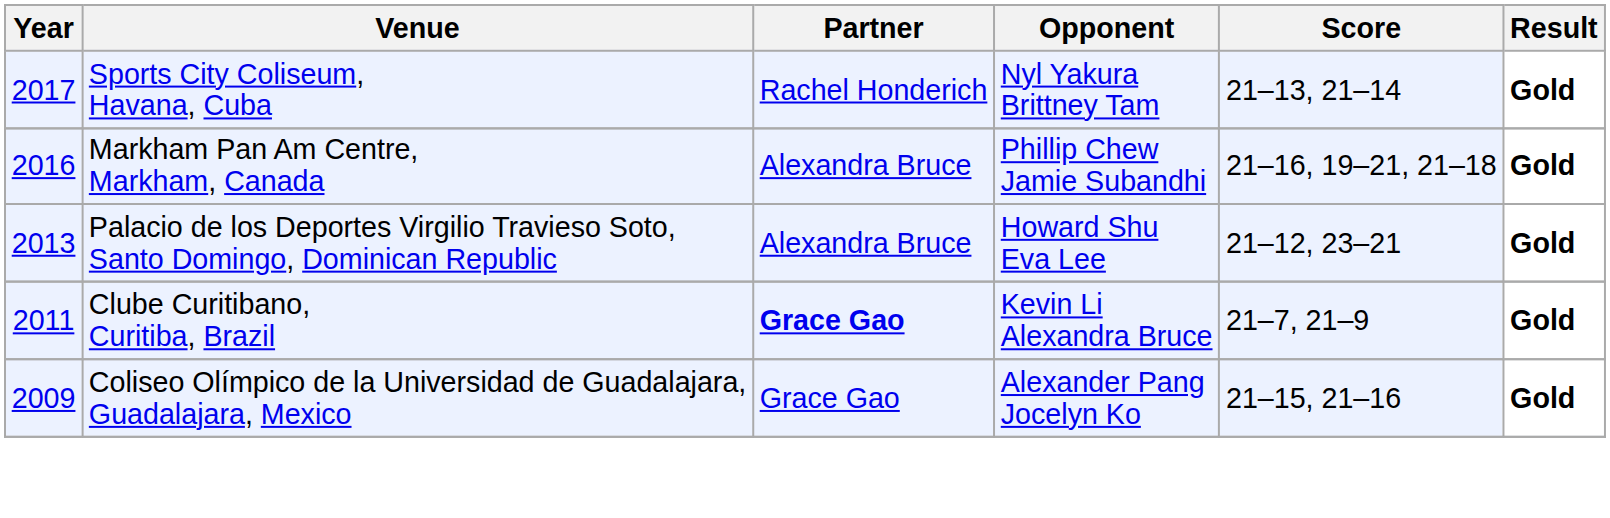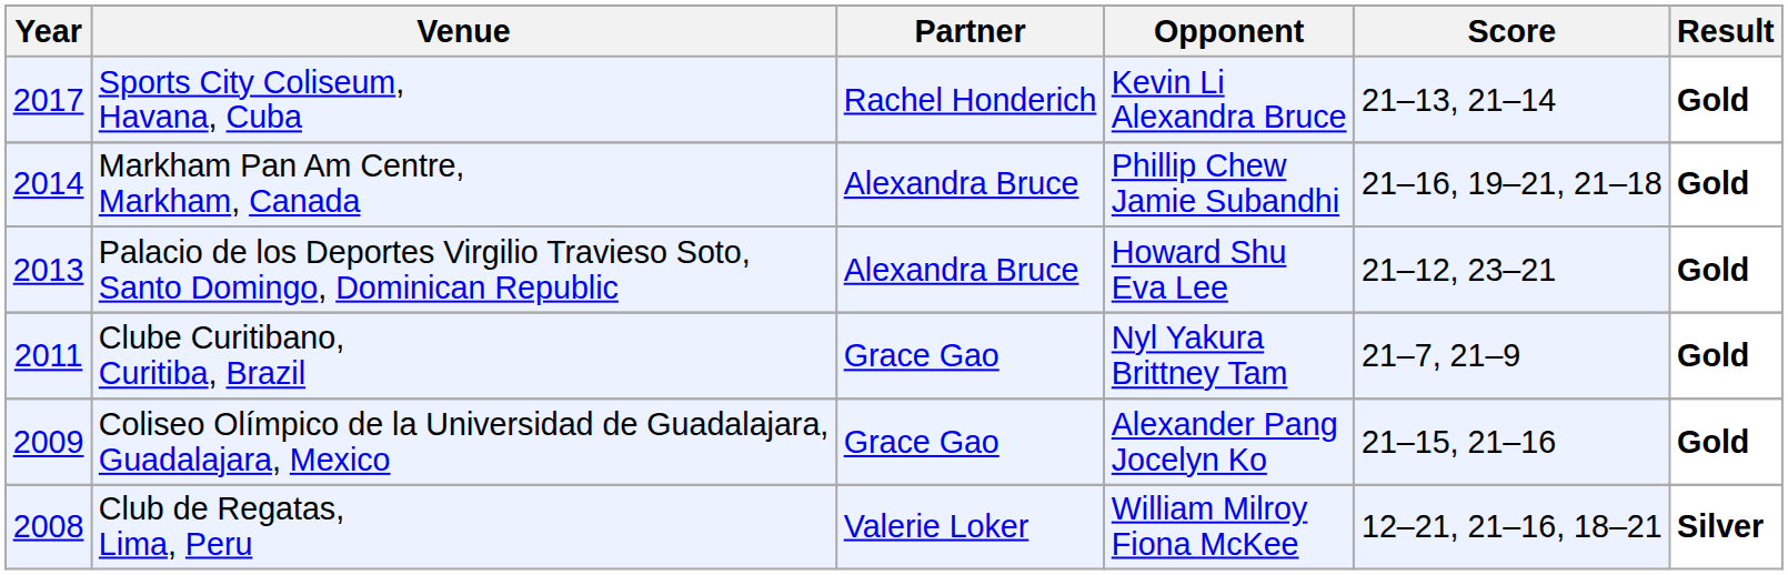 <table class="sortable wikitable" style="font-size: 90%;">
 <tr>
 <th>Year</th>
 <th>Venue</th>
 <th>Partner</th>
 <th>Opponent</th>
 <th>Score</th>
 <th>Result</th>
 </tr>
 <tr style="background:#ECF2FF">
 <td align="center"><a href='#'>2017</a></td>
 <td align="left"><a href='#'>Sports City Coliseum</a>,<br><a href='#'>Havana</a>, <a href='#'>Cuba</a></td>
 <td align="left"> <a href='#'>Rachel Honderich</a></td>
-<td align="left"> <a href='#'>Nyl Yakura</a> <br>  <a href='#'>Brittney Tam</a></td>
+<td align="left"> <a href='#'>Kevin Li</a> <br>  <a href='#'>Alexandra Bruce</a></td>
 <td align="left">21–13, 21–14</td>
 <td style="text-align:left; background:white"> <strong>Gold</strong></td>
 </tr>
 <tr>
 </tr>
 <tr style="background:#ECF2FF">
-<td align="center"><a href='#'>2016</a></td>
+<td align="center"><a href='#'>2014</a></td>
 <td align="left">Markham Pan Am Centre,<br><a href='#'>Markham</a>, <a href='#'>Canada</a></td>
 <td align="left"> <a href='#'>Alexandra Bruce</a></td>
 <td align="left"> <a href='#'>Phillip Chew</a> <br>  <a href='#'>Jamie Subandhi</a></td>
 <td align="left">21–16, 19–21, 21–18</td>
 <td style="text-align:left; background:white"> <strong>Gold</strong></td>
 </tr>
 <tr>
 </tr>
 <tr style="background:#ECF2FF">
 <td align="center"><a href='#'>2013</a></td>
 <td align="left">Palacio de los Deportes Virgilio Travieso Soto,<br> <a href='#'>Santo Domingo</a>, <a href='#'>Dominican Republic</a></td>
 <td align="left"> <a href='#'>Alexandra Bruce</a></td>
 <td align="left"> <a href='#'>Howard Shu</a> <br>  <a href='#'>Eva Lee</a></td>
 <td align="left">21–12, 23–21</td>
 <td style="text-align:left; background:white"> <strong>Gold</strong></td>
 </tr>
 <tr>
 </tr>
 <tr style="background:#ECF2FF">
 <td align="center"><a href='#'>2011</a></td>
 <td align="left">Clube Curitibano,<br><a href='#'>Curitiba</a>, <a href='#'>Brazil</a></td>
-<td align="left"><strong> <a href='#'>Grace Gao</a></strong></td>
-<td align="left"> <a href='#'>Kevin Li</a> <br>  <a href='#'>Alexandra Bruce</a></td>
+<td align="left"> <a href='#'>Grace Gao</a></td>
+<td align="left"> <a href='#'>Nyl Yakura</a> <br>  <a href='#'>Brittney Tam</a></td>
 <td align="left">21–7, 21–9</td>
 <td style="text-align:left; background:white"> <strong>Gold</strong></td>
 </tr>
 <tr>
 </tr>
 <tr style="background:#ECF2FF">
 <td align="center"><a href='#'>2009</a></td>
 <td align="left">Coliseo Olímpico de la Universidad de Guadalajara,<br><a href='#'>Guadalajara</a>, <a href='#'>Mexico</a></td>
 <td align="left"> <a href='#'>Grace Gao</a></td>
 <td align="left"> <a href='#'>Alexander Pang</a> <br>  <a href='#'>Jocelyn Ko</a></td>
 <td align="left">21–15, 21–16</td>
 <td style="text-align:left; background:white"> <strong>Gold</strong></td>
 </tr>
 <tr>
 </tr>
+<tr style="background:#ECF2FF">
+<td align="center"><a href='#'>2008</a></td>
+<td align="left">Club de Regatas,<br><a href='#'>Lima</a>, <a href='#'>Peru</a></td>
+<td align="left"> <a href='#'>Valerie Loker</a></td>
+<td align="left"> <a href='#'>William Milroy</a> <br>  <a href='#'>Fiona McKee</a></td>
+<td align="left">12–21, 21–16, 18–21</td>
+<td style="text-align:left; background:white"> <strong>Silver</strong></td>
+</tr>
 </table>
